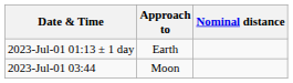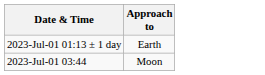 <table class="wikitable" style="text-align:center; font-size: 0.9em;">
 <tr>
 <th>Date & Time</th>
 <th>Approach<br>to</th>
-<th><a href='#'>Nominal</a> distance</th>
 </tr>
 <tr>
 <td>2023-Jul-01 01:13 ± 1 day</td>
 <td>Earth</td>
-<td></td>
 </tr>
 <tr>
 <td align=left>2023-Jul-01 03:44</td>
 <td>Moon</td>
-<td></td>
 </tr>
 </table>
